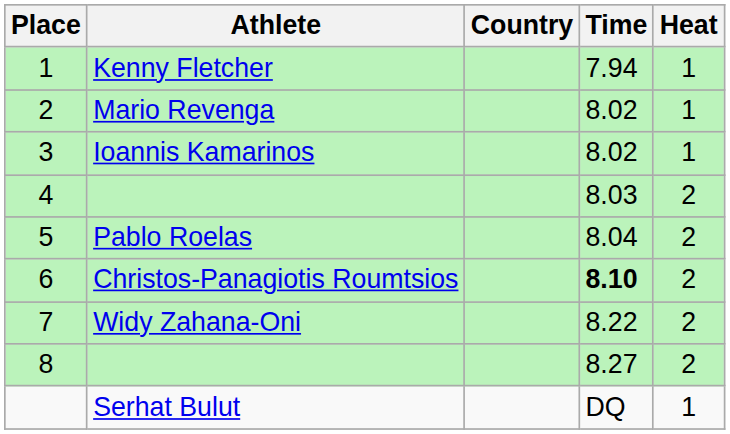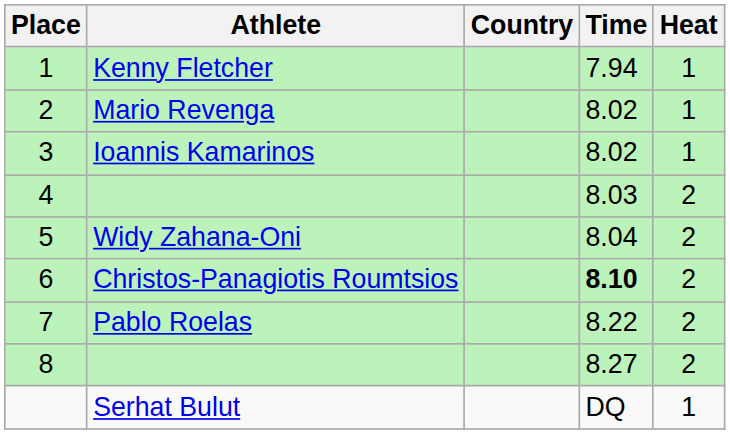 <table class="wikitable">
 <tr>
 <th>Place</th>
 <th>Athlete</th>
 <th>Country</th>
 <th>Time</th>
 <th>Heat</th>
 </tr>
 <tr bgcolor=#bbf3bb>
 <td align=center>1</td>
 <td><a href='#'>Kenny Fletcher</a></td>
 <td></td>
 <td>7.94</td>
 <td align=center>1</td>
 </tr>
 <tr bgcolor=#bbf3bb>
 <td align=center>2</td>
 <td><a href='#'>Mario Revenga</a></td>
 <td></td>
 <td>8.02</td>
 <td align=center>1</td>
 </tr>
 <tr bgcolor=#bbf3bb>
 <td align=center>3</td>
 <td><a href='#'>Ioannis Kamarinos</a></td>
 <td></td>
 <td>8.02</td>
 <td align=center>1</td>
 </tr>
 <tr bgcolor=#bbf3bb>
 <td align=center>4</td>
 <td></td>
 <td></td>
 <td>8.03</td>
 <td align=center>2</td>
 </tr>
 <tr bgcolor=#bbf3bb>
 <td align=center>5</td>
-<td><a href='#'>Pablo Roelas</a></td>
+<td><a href='#'>Widy Zahana-Oni</a></td>
 <td></td>
 <td>8.04</td>
 <td align=center>2</td>
 </tr>
 <tr bgcolor=#bbf3bb>
 <td align=center>6</td>
 <td><a href='#'>Christos-Panagiotis Roumtsios</a></td>
 <td></td>
 <td><strong>8.10</strong></td>
 <td align=center>2</td>
 </tr>
 <tr bgcolor=#bbf3bb>
 <td align=center>7</td>
-<td><a href='#'>Widy Zahana-Oni</a></td>
+<td><a href='#'>Pablo Roelas</a></td>
 <td></td>
 <td>8.22</td>
 <td align=center>2</td>
 </tr>
 <tr bgcolor=#bbf3bb>
 <td align=center>8</td>
 <td></td>
 <td></td>
 <td>8.27</td>
 <td align=center>2</td>
 </tr>
 <tr>
 <td align=center></td>
 <td><a href='#'>Serhat Bulut</a></td>
 <td></td>
 <td>DQ</td>
 <td align=center>1</td>
 </tr>
 </table>
